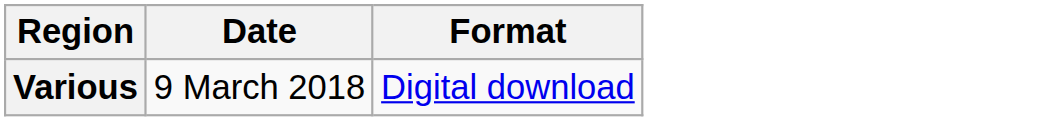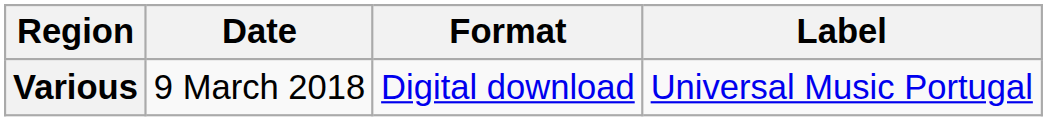 <table class="wikitable plainrowheaders">
 <tr>
 <th>Region</th>
 <th>Date</th>
 <th>Format</th>
+<th>Label</th>
 </tr>
 <tr>
 <th scope="row">Various</th>
 <td>9 March 2018</td>
 <td><a href='#'>Digital download</a></td>
+<td><a href='#'>Universal Music Portugal</a></td>
 </tr>
 </table>
